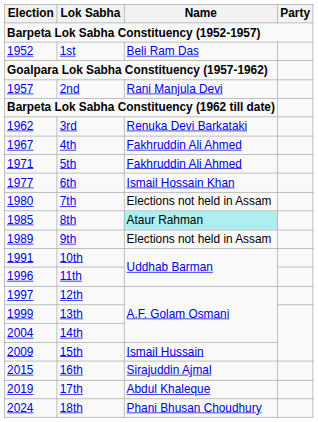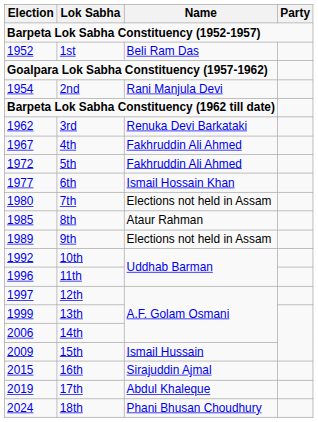 <table class="wikitable sortable">
 <tr>
 <th>Election</th>
 <th>Lok Sabha</th>
 <th>Name</th>
 <th colspan=2>Party</th>
 </tr>
 <tr>
 <td colspan="5"><strong>Barpeta Lok Sabha Constituency (1952-1957)</strong></td>
 </tr>
 <tr>
 <td><a href='#'>1952</a></td>
 <td><a href='#'>1st</a></td>
 <td><a href='#'>Beli Ram Das</a></td>
 <td></td>
 </tr>
 <tr>
 <td colspan="3"><strong>Goalpara Lok Sabha Constituency (1957-1962)</strong></td>
 </tr>
 <tr>
-<td><a href='#'>1957</a></td>
+<td><a href='#'>1954</a></td>
 <td><a href='#'>2nd</a></td>
 <td><a href='#'>Rani Manjula Devi</a></td>
 <td></td>
 </tr>
 <tr>
 <td colspan="3"><strong>Barpeta Lok Sabha Constituency (1962 till date)</strong></td>
 </tr>
 <tr>
 <td><a href='#'>1962</a></td>
 <td><a href='#'>3rd</a></td>
 <td><a href='#'>Renuka Devi Barkataki</a></td>
 <td></td>
 </tr>
 <tr>
 <td><a href='#'>1967</a></td>
 <td><a href='#'>4th</a></td>
 <td><a href='#'>Fakhruddin Ali Ahmed</a></td>
 <td></td>
 </tr>
 <tr>
-<td><a href='#'>1971</a></td>
+<td><a href='#'>1972</a></td>
 <td><a href='#'>5th</a></td>
 <td><a href='#'>Fakhruddin Ali Ahmed</a></td>
 <td></td>
 </tr>
 <tr>
 <td><a href='#'>1977</a></td>
 <td><a href='#'>6th</a></td>
 <td><a href='#'>Ismail Hossain Khan</a></td>
 <td></td>
 </tr>
 <tr>
 <td><a href='#'>1980</a></td>
 <td><a href='#'>7th</a></td>
 <td>Elections not held in Assam</td>
 <td></td>
 </tr>
 <tr>
 <td><a href='#'>1985</a></td>
 <td><a href='#'>8th</a></td>
-<td style="background: paleturquoise;">Ataur Rahman</td>
+<td>Ataur Rahman</td>
 <td></td>
 </tr>
 <tr>
 <td><a href='#'>1989</a></td>
 <td><a href='#'>9th</a></td>
 <td>Elections not held in Assam</td>
 <td></td>
 </tr>
 <tr>
-<td><a href='#'>1991</a></td>
+<td><a href='#'>1992</a></td>
 <td><a href='#'>10th</a></td>
 <td rowspan="2"><a href='#'>Uddhab Barman</a></td>
 <td></td>
 </tr>
 <tr>
 <td><a href='#'>1996</a></td>
 <td><a href='#'>11th</a></td>
 </tr>
 <tr>
 <td><a href='#'>1997</a></td>
 <td><a href='#'>12th</a></td>
 <td rowspan="3"><a href='#'>A.F. Golam Osmani</a></td>
 <td></td>
 </tr>
 <tr>
 <td><a href='#'>1999</a></td>
 <td><a href='#'>13th</a></td>
 </tr>
 <tr>
-<td><a href='#'>2004</a></td>
+<td><a href='#'>2006</a></td>
 <td><a href='#'>14th</a></td>
 </tr>
 <tr>
 <td><a href='#'>2009</a></td>
 <td><a href='#'>15th</a></td>
 <td><a href='#'>Ismail Hussain</a></td>
 </tr>
 <tr>
 <td><a href='#'>2015</a></td>
 <td><a href='#'>16th</a></td>
 <td><a href='#'>Sirajuddin Ajmal</a></td>
 <td></td>
 </tr>
 <tr>
 <td><a href='#'>2019</a></td>
 <td><a href='#'>17th</a></td>
 <td><a href='#'>Abdul Khaleque</a></td>
 <td></td>
 </tr>
 <tr>
 <td><a href='#'>2024</a></td>
 <td><a href='#'>18th</a></td>
 <td><a href='#'>Phani Bhusan Choudhury</a></td>
 <td></td>
 </tr>
 </table>
